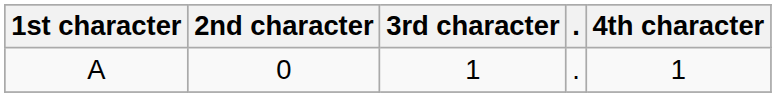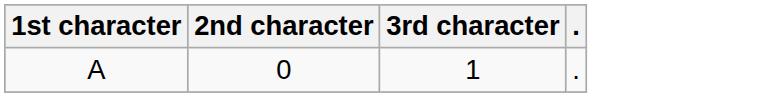 <table class="wikitable" style="text-align: center;">
 <tr>
 <th>1st character</th>
 <th>2nd character</th>
 <th>3rd character</th>
 <th>.</th>
-<th>4th character</th>
 </tr>
 <tr>
 <td>A</td>
 <td>0</td>
 <td>1</td>
 <td>.</td>
-<td>1</td>
 </tr>
 </table>
